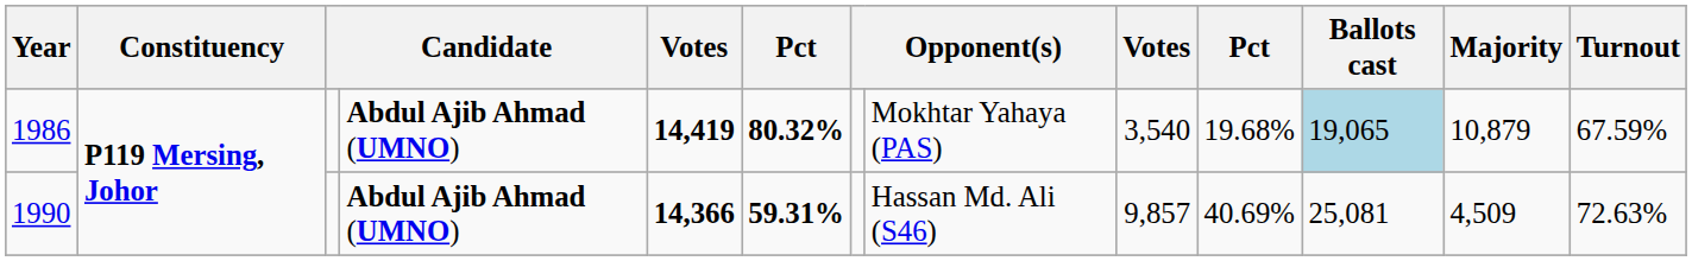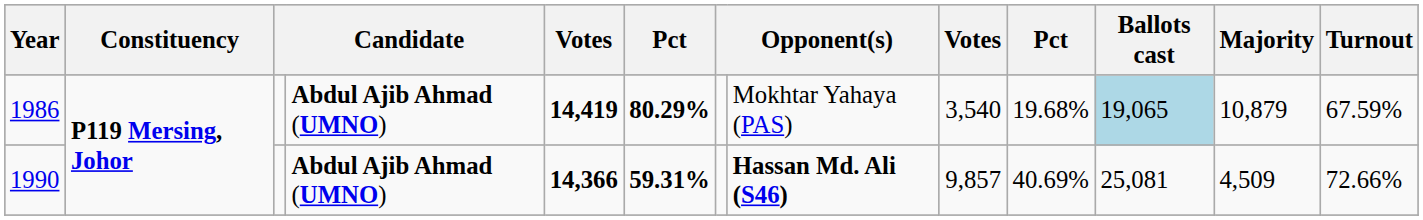 <table class="wikitable" style="margin:0.5em ; font-size:95%">
 <tr>
 <th>Year</th>
 <th>Constituency</th>
 <th colspan=2>Candidate</th>
 <th>Votes</th>
 <th>Pct</th>
 <th colspan=2>Opponent(s)</th>
 <th>Votes</th>
 <th>Pct</th>
 <th>Ballots cast</th>
 <th>Majority</th>
 <th>Turnout</th>
 </tr>
 <tr>
 <td><a href='#'>1986</a></td>
 <td rowspan=2><strong>P119 <a href='#'>Mersing</a>, <a href='#'>Johor</a></strong></td>
 <td></td>
 <td><strong>Abdul Ajib Ahmad</strong> (<a href='#'><strong>UMNO</strong></a>)</td>
 <td align=right><strong>14,419</strong></td>
-<td><strong>80.32%</strong></td>
+<td><strong>80.29%</strong></td>
 <td></td>
 <td>Mokhtar Yahaya (<a href='#'>PAS</a>)</td>
 <td align=right>3,540</td>
 <td>19.68%</td>
 <td style="background: lightblue;">19,065</td>
 <td>10,879</td>
 <td>67.59%</td>
 </tr>
 <tr>
 <td><a href='#'>1990</a></td>
 <td></td>
 <td><strong>Abdul Ajib Ahmad</strong> (<a href='#'><strong>UMNO</strong></a>)</td>
 <td align=right><strong>14,366</strong></td>
 <td><strong>59.31%</strong></td>
 <td></td>
-<td>Hassan Md. Ali (<a href='#'>S46</a>)</td>
+<td><strong>Hassan Md. Ali (<a href='#'>S46</a>)</strong></td>
 <td align=right>9,857</td>
 <td>40.69%</td>
 <td>25,081</td>
 <td>4,509</td>
-<td>72.63%</td>
+<td>72.66%</td>
 </tr>
 </table>
